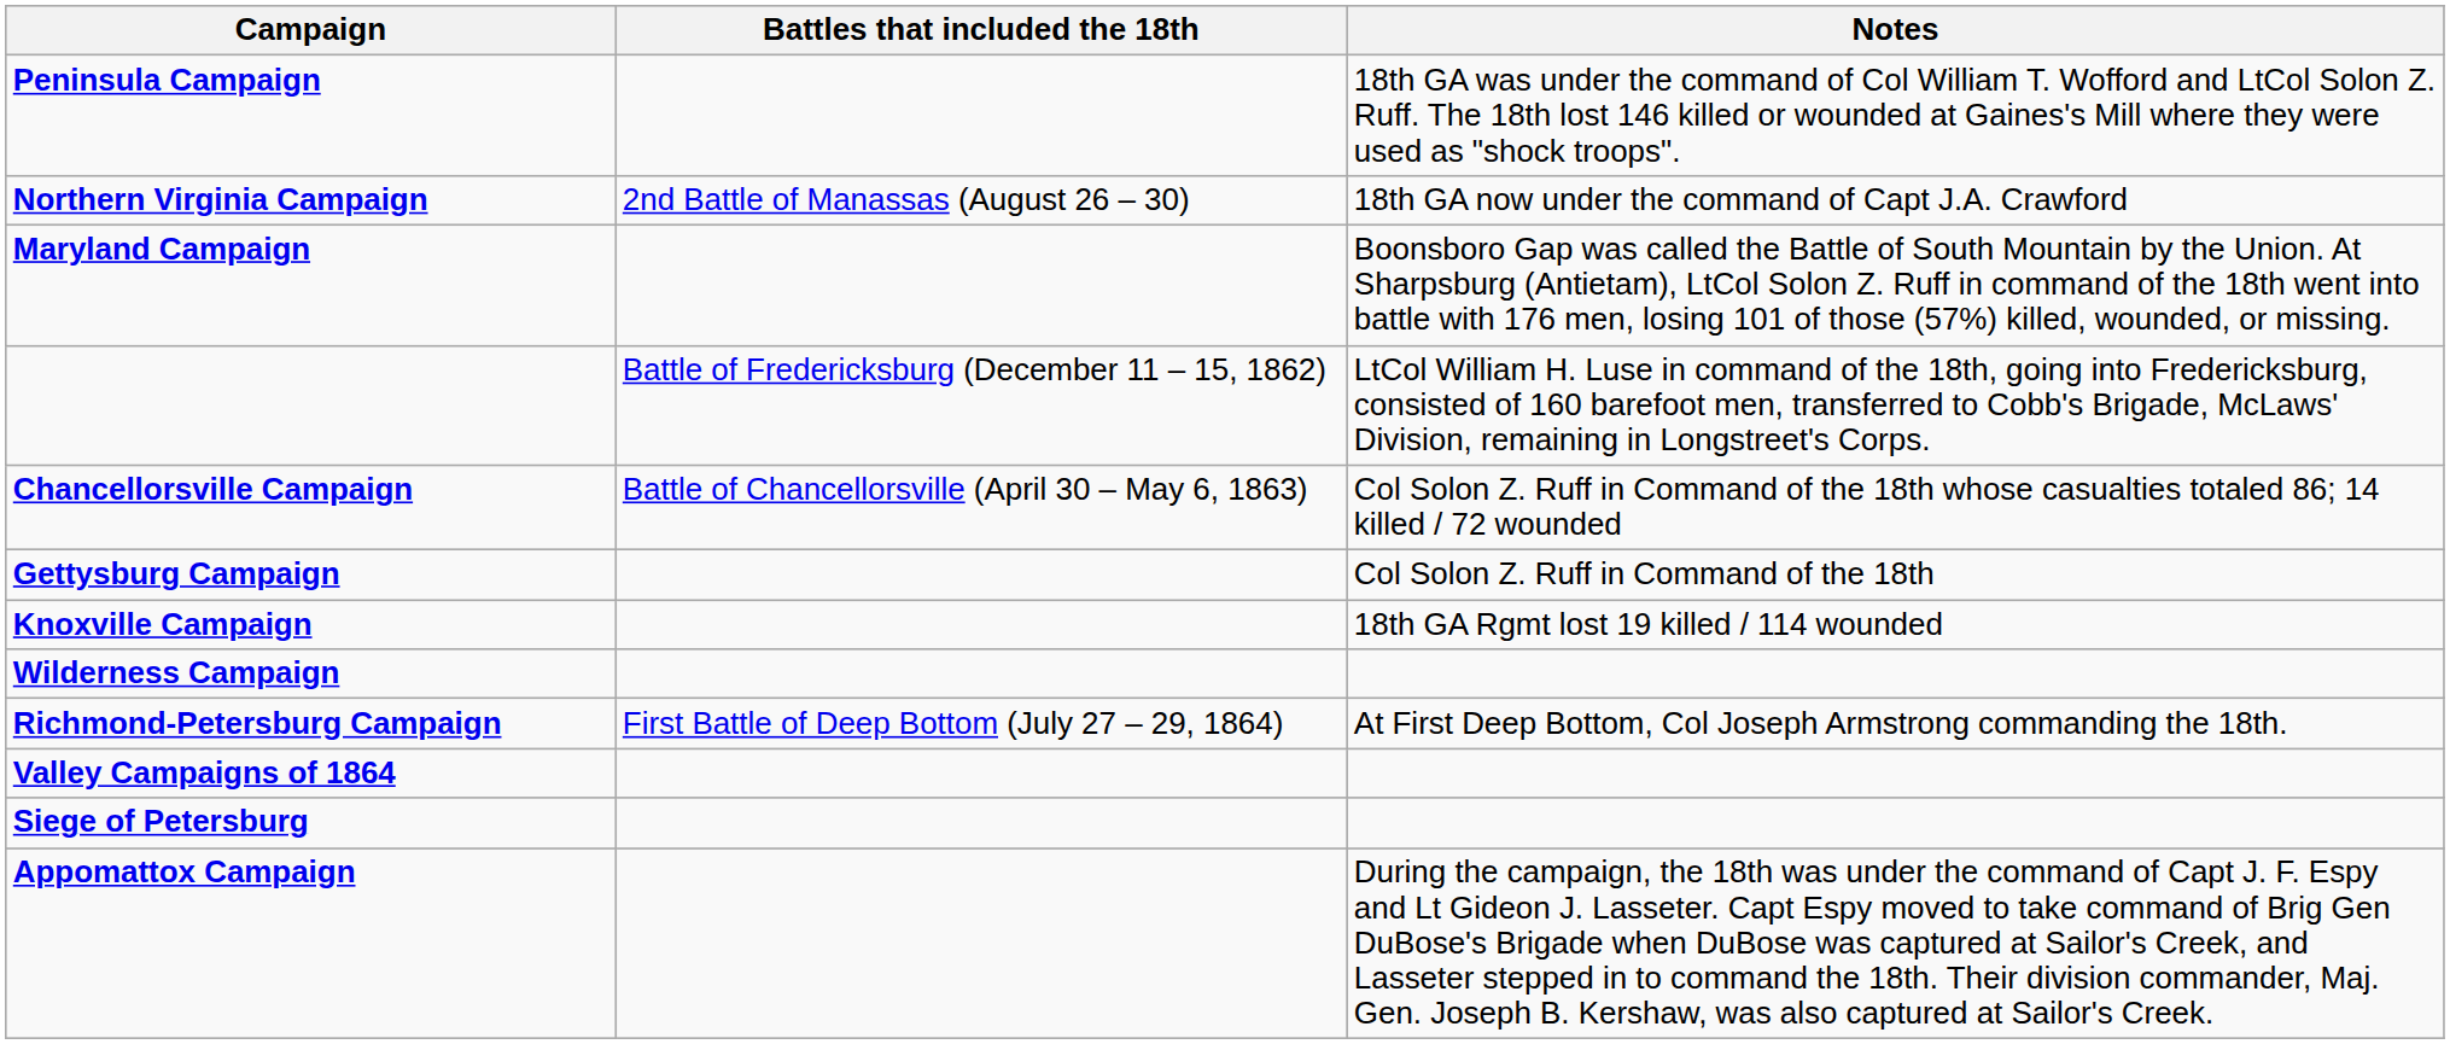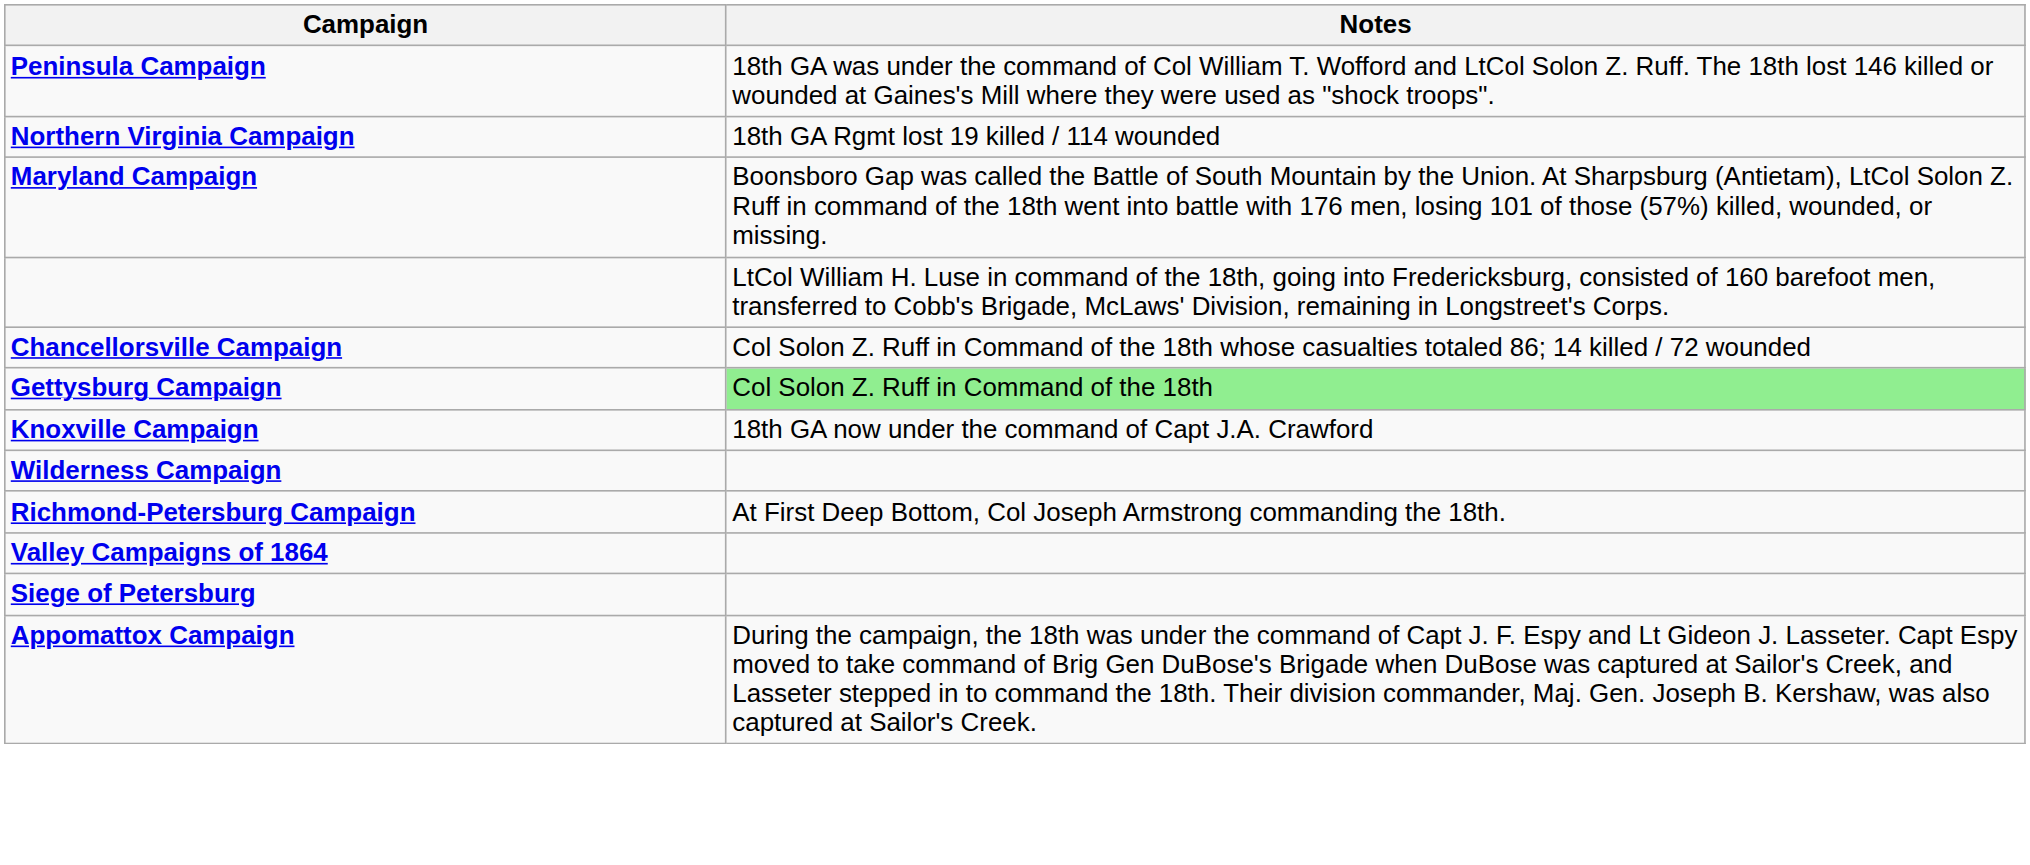 <table class="wikitable">
 <tr>
 <th style="width:25%;"><strong>Campaign</strong></th>
-<th style="width:30%;"><strong>Battles that included the 18th</strong></th>
 <th style="width:45%;"><strong>Notes</strong></th>
 </tr>
 <tr style="vertical-align:top;">
 <td><strong><a href='#'>Peninsula Campaign</a></strong><br></td>
-<td></td>
 <td>18th GA was under the command of Col William T. Wofford and LtCol Solon Z. Ruff. The 18th lost 146 killed or wounded at Gaines's Mill where they were used as "shock troops".</td>
 </tr>
 <tr style="vertical-align:top;">
 <td><strong><a href='#'>Northern Virginia Campaign</a></strong><br></td>
-<td><a href='#'>2nd Battle of Manassas</a> (August 26 – 30)</td>
-<td>18th GA now under the command of Capt J.A. Crawford</td>
+<td>18th GA Rgmt lost 19 killed / 114 wounded</td>
 </tr>
 <tr style="vertical-align:top;">
 <td><strong><a href='#'>Maryland Campaign</a></strong><br></td>
-<td></td>
 <td>Boonsboro Gap was called the Battle of South Mountain by the Union. At Sharpsburg (Antietam), LtCol Solon Z. Ruff in command of the 18th went into battle with 176 men, losing 101 of those (57%) killed, wounded, or missing.</td>
 </tr>
 <tr style="vertical-align:top;">
 <td><br></td>
-<td><a href='#'>Battle of Fredericksburg</a> (December 11 – 15, 1862)</td>
 <td>LtCol William H. Luse in command of the 18th, going into Fredericksburg, consisted of 160 barefoot men, transferred to Cobb's Brigade, McLaws' Division, remaining in Longstreet's Corps.</td>
 </tr>
 <tr style="vertical-align:top;">
 <td><strong><a href='#'>Chancellorsville Campaign</a></strong><br></td>
-<td><a href='#'>Battle of Chancellorsville</a> (April 30 – May 6, 1863)</td>
 <td>Col Solon Z. Ruff in Command of the 18th whose casualties totaled 86; 14 killed / 72 wounded</td>
 </tr>
 <tr style="vertical-align:top;">
 <td><strong><a href='#'>Gettysburg Campaign</a></strong><br></td>
-<td></td>
-<td>Col Solon Z. Ruff in Command of the 18th</td>
+<td style="background: lightgreen;">Col Solon Z. Ruff in Command of the 18th</td>
 </tr>
 <tr style="vertical-align:top;">
 <td><strong><a href='#'>Knoxville Campaign</a></strong><br></td>
-<td></td>
-<td>18th GA Rgmt lost 19 killed / 114 wounded</td>
+<td>18th GA now under the command of Capt J.A. Crawford</td>
 </tr>
 <tr style="vertical-align:top;">
 <td><strong><a href='#'>Wilderness Campaign</a></strong><br></td>
 <td></td>
-<td></td>
 </tr>
 <tr style="vertical-align:top;">
 <td><strong><a href='#'>Richmond-Petersburg Campaign</a></strong><br></td>
-<td><a href='#'>First Battle of Deep Bottom</a> (July 27 – 29, 1864)</td>
 <td>At First Deep Bottom, Col Joseph Armstrong commanding the 18th.</td>
 </tr>
 <tr style="vertical-align:top;">
 <td><strong><a href='#'>Valley Campaigns of 1864</a></strong><br></td>
 <td></td>
-<td></td>
 </tr>
 <tr style="vertical-align:top;">
 <td><strong><a href='#'>Siege of Petersburg</a></strong><br></td>
 <td></td>
-<td></td>
 </tr>
 <tr style="vertical-align:top;">
 <td><strong><a href='#'>Appomattox Campaign</a></strong><br></td>
-<td></td>
 <td>During the campaign, the 18th was under the command of Capt J. F. Espy and Lt Gideon J. Lasseter. Capt Espy moved to take command of Brig Gen DuBose's Brigade when DuBose was captured at Sailor's Creek, and Lasseter stepped in to command the 18th. Their division commander, Maj. Gen. Joseph B. Kershaw, was also captured at Sailor's Creek.</td>
 </tr>
 </table>
